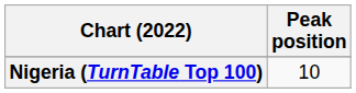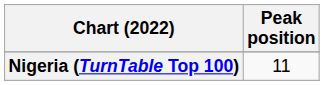 <table class="wikitable plainrowheaders sortable" style="text-align:center">
 <tr>
 <th scope="col">Chart (2022)</th>
 <th scope="col">Peak<br>position</th>
 </tr>
 <tr>
 </tr>
 <tr>
 <th scope="row">Nigeria (<a href='#'><em>TurnTable</em> Top 100</a>)</th>
-<td>10</td>
+<td>11</td>
 </tr>
 <tr>
 </tr>
 </table>
